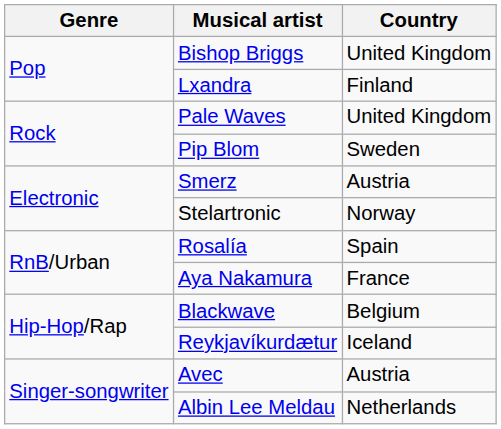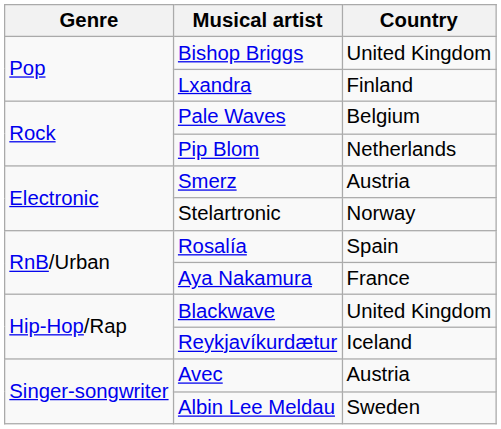 <table class="wikitable">
 <tr>
 <th>Genre</th>
 <th>Musical artist</th>
 <th>Country</th>
 </tr>
 <tr>
 <td rowspan="2"><a href='#'>Pop</a></td>
 <td><a href='#'>Bishop Briggs</a></td>
 <td>United Kingdom</td>
 </tr>
 <tr>
 <td><a href='#'>Lxandra</a></td>
 <td>Finland</td>
 </tr>
 <tr>
 <td rowspan="2"><a href='#'>Rock</a></td>
 <td><a href='#'>Pale Waves</a></td>
-<td>United Kingdom</td>
+<td>Belgium</td>
 </tr>
 <tr>
 <td><a href='#'>Pip Blom</a></td>
-<td>Sweden</td>
+<td>Netherlands</td>
 </tr>
 <tr>
 <td rowspan="2"><a href='#'>Electronic</a></td>
 <td><a href='#'>Smerz</a></td>
 <td>Austria</td>
 </tr>
 <tr>
 <td>Stelartronic</td>
 <td>Norway</td>
 </tr>
 <tr>
 <td rowspan="2"><a href='#'>RnB</a>/Urban</td>
 <td><a href='#'>Rosalía</a></td>
 <td>Spain</td>
 </tr>
 <tr>
 <td><a href='#'>Aya Nakamura</a></td>
 <td>France</td>
 </tr>
 <tr>
 <td rowspan="2"><a href='#'>Hip-Hop</a>/Rap</td>
 <td><a href='#'>Blackwave</a></td>
-<td>Belgium</td>
+<td>United Kingdom</td>
 </tr>
 <tr>
 <td><a href='#'>Reykjavíkurdætur</a></td>
 <td>Iceland</td>
 </tr>
 <tr>
 <td rowspan="2"><a href='#'>Singer-songwriter</a></td>
 <td><a href='#'>Avec</a></td>
 <td>Austria</td>
 </tr>
 <tr>
 <td><a href='#'>Albin Lee Meldau</a></td>
-<td>Netherlands</td>
+<td>Sweden</td>
 </tr>
 </table>
